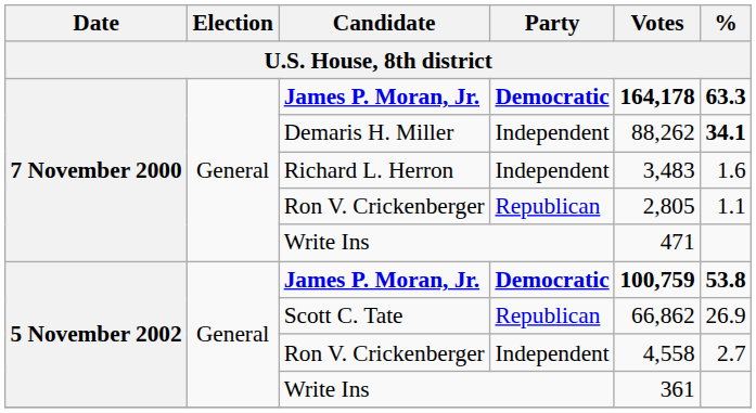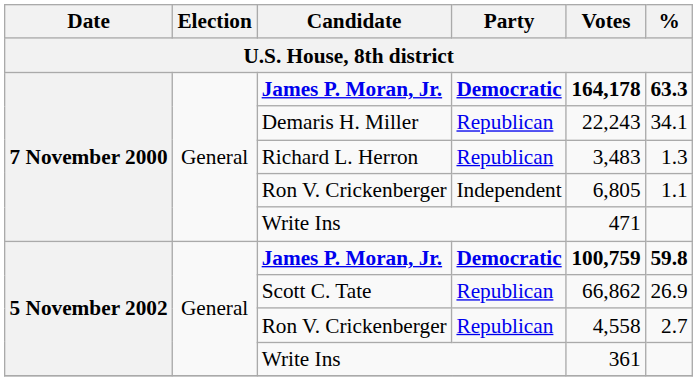 <table class="wikitable">
 <tr>
 <th>Date</th>
 <th>Election</th>
 <th>Candidate</th>
 <th>Party</th>
 <th>Votes</th>
 <th>%</th>
 </tr>
 <tr>
 <th colspan="6">U.S. House, 8th district</th>
 </tr>
 <tr>
 <th rowspan="5">7 November 2000</th>
 <td rowspan="5" align="center">General</td>
 <td><strong><a href='#'>James P. Moran, Jr.</a></strong></td>
 <td><strong><a href='#'>Democratic</a></strong></td>
 <td align="right"><strong>164,178</strong></td>
 <td align="right"><strong>63.3</strong></td>
 </tr>
 <tr>
 <td>Demaris H. Miller</td>
-<td>Independent</td>
-<td align="right">88,262</td>
-<td align="right"><strong>34.1</strong></td>
+<td><a href='#'>Republican</a></td>
+<td align="right">22,243</td>
+<td align="right">34.1</td>
 </tr>
 <tr>
 <td>Richard L. Herron</td>
-<td>Independent</td>
+<td><a href='#'>Republican</a></td>
 <td align="right">3,483</td>
-<td align="right">1.6</td>
+<td align="right">1.3</td>
 </tr>
 <tr>
 <td>Ron V. Crickenberger</td>
-<td><a href='#'>Republican</a></td>
-<td align="right">2,805</td>
+<td>Independent</td>
+<td align="right">6,805</td>
 <td align="right">1.1</td>
 </tr>
 <tr>
 <td colspan="2">Write Ins</td>
 <td align="right">471</td>
 <td align="right"></td>
 </tr>
 <tr>
 <th rowspan="4">5 November 2002</th>
 <td rowspan="4" align="center">General</td>
 <td><strong><a href='#'>James P. Moran, Jr.</a></strong></td>
 <td><strong><a href='#'>Democratic</a></strong></td>
 <td align="right"><strong>100,759</strong></td>
-<td align="right"><strong>53.8</strong></td>
+<td align="right"><strong>59.8</strong></td>
 </tr>
 <tr>
 <td>Scott C. Tate</td>
 <td><a href='#'>Republican</a></td>
 <td align="right">66,862</td>
 <td align="right">26.9</td>
 </tr>
 <tr>
 <td>Ron V. Crickenberger</td>
-<td>Independent</td>
+<td><a href='#'>Republican</a></td>
 <td align="right">4,558</td>
 <td align="right">2.7</td>
 </tr>
 <tr>
 <td colspan="2">Write Ins</td>
 <td align="right">361</td>
 <td align="right"></td>
 </tr>
 <tr>
 </tr>
 </table>
